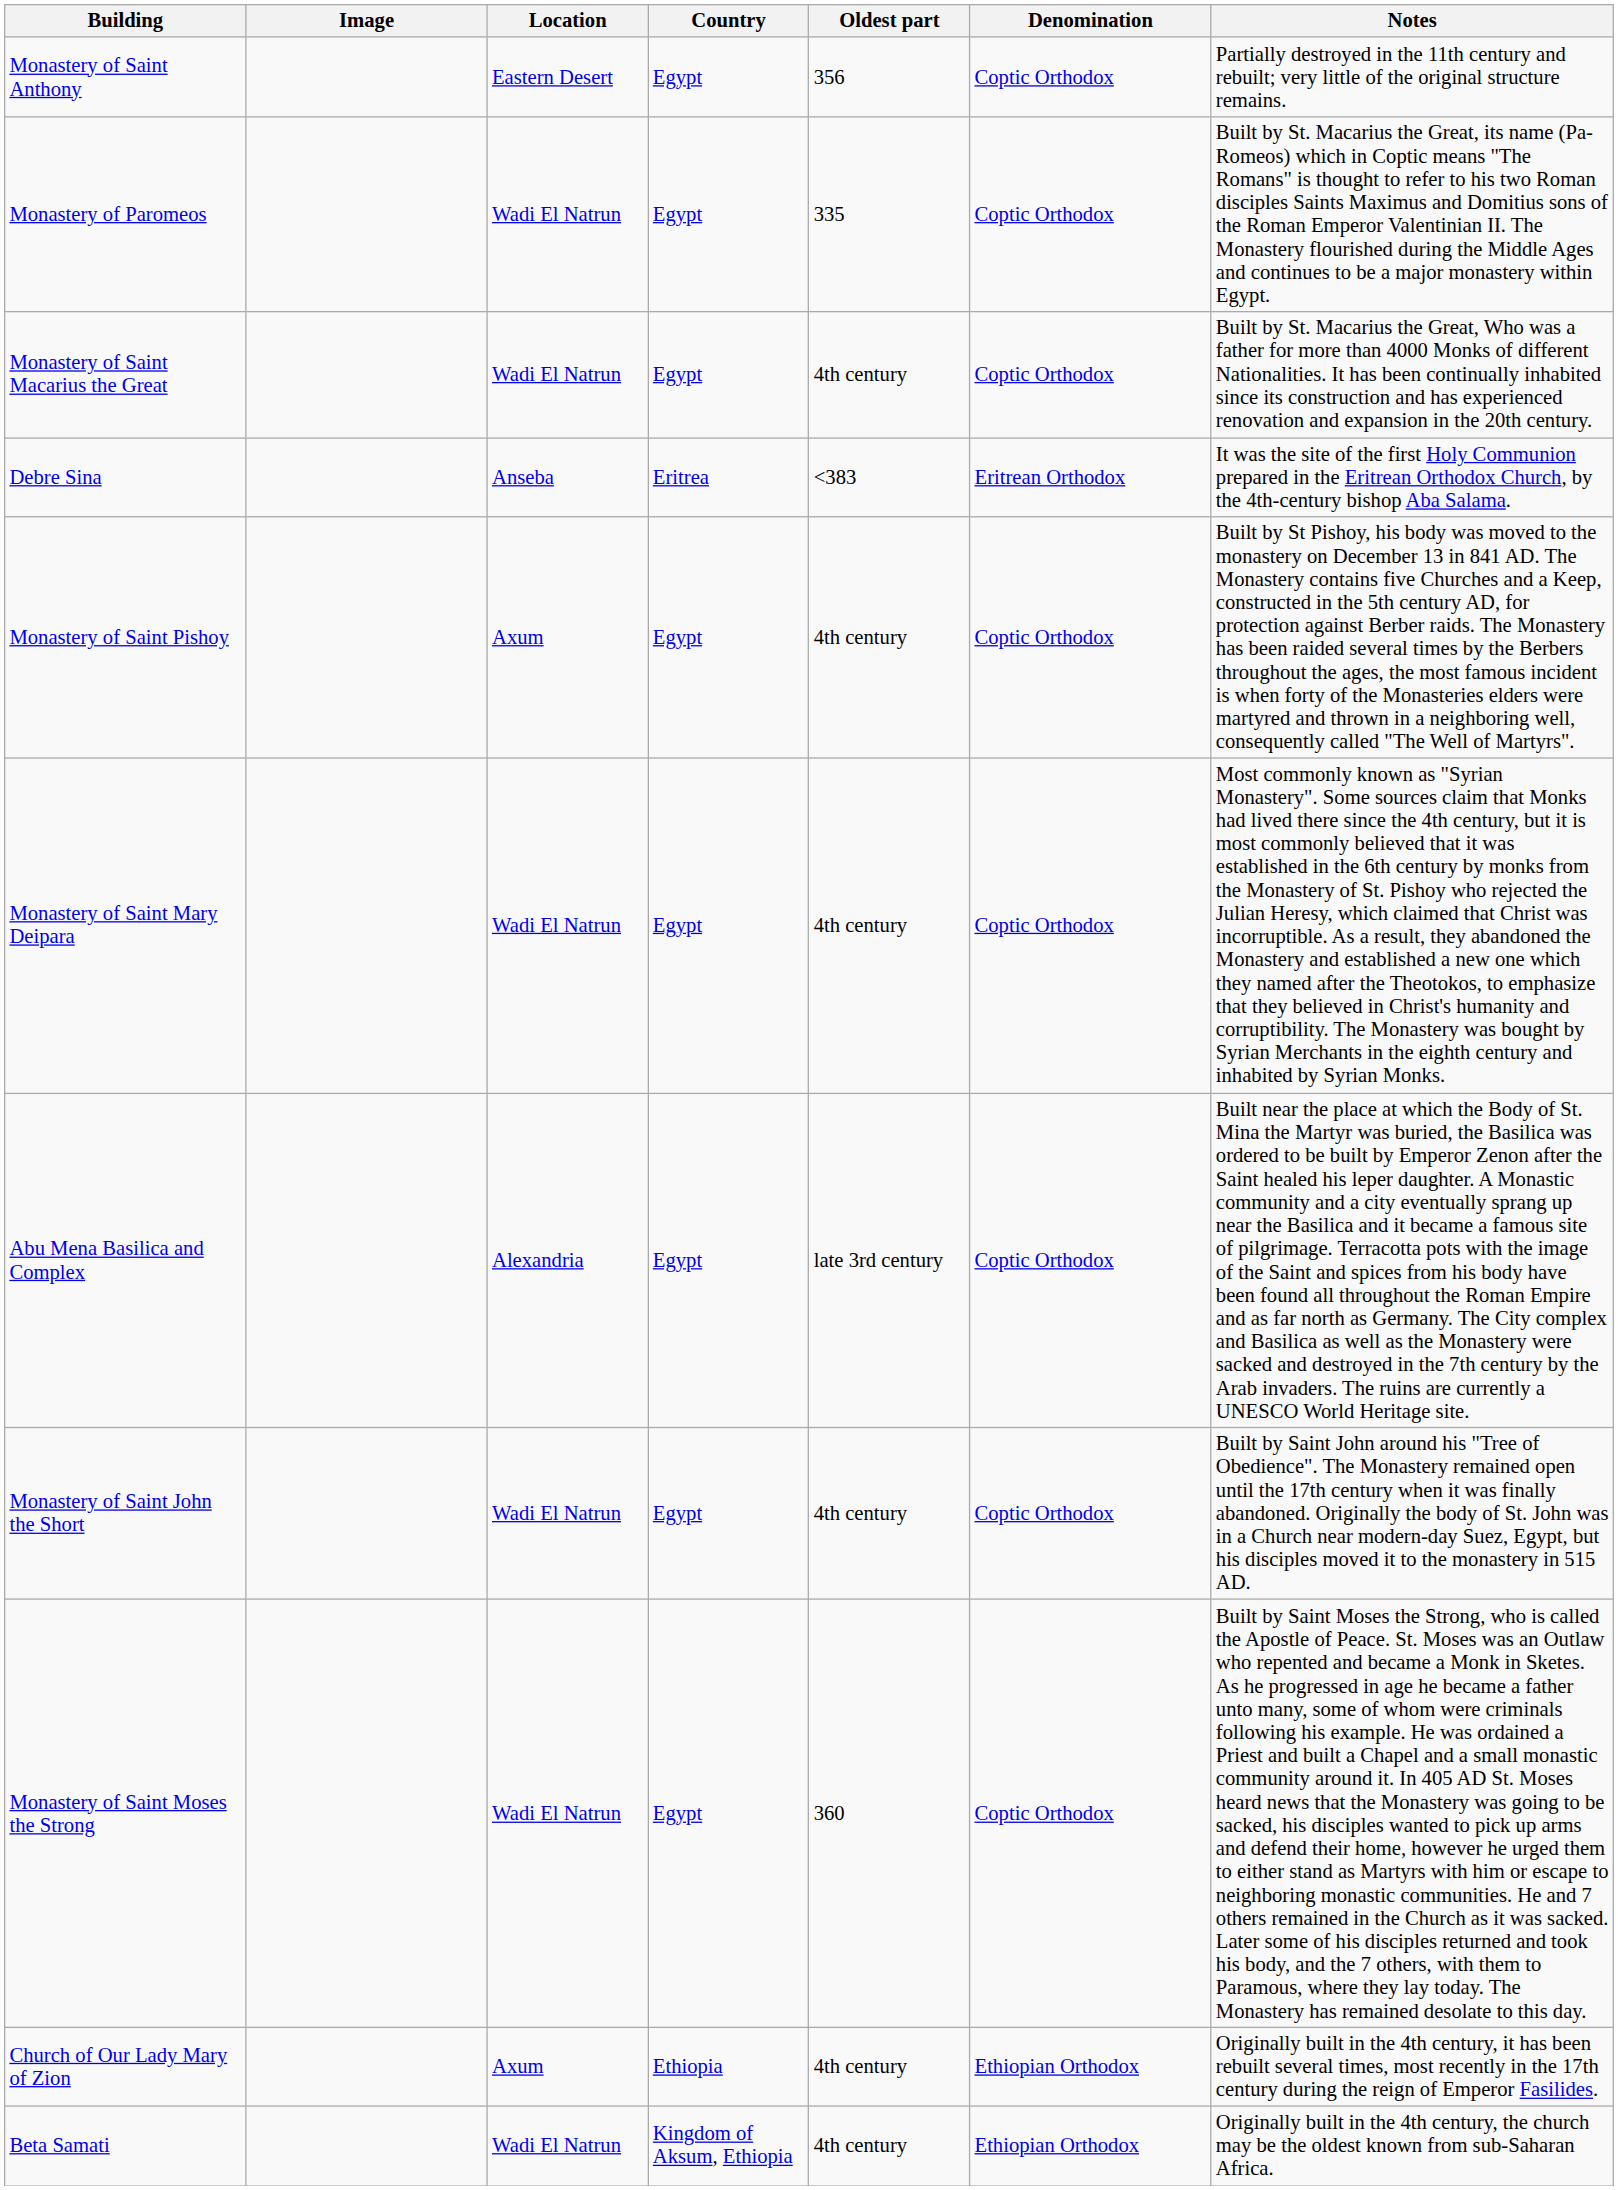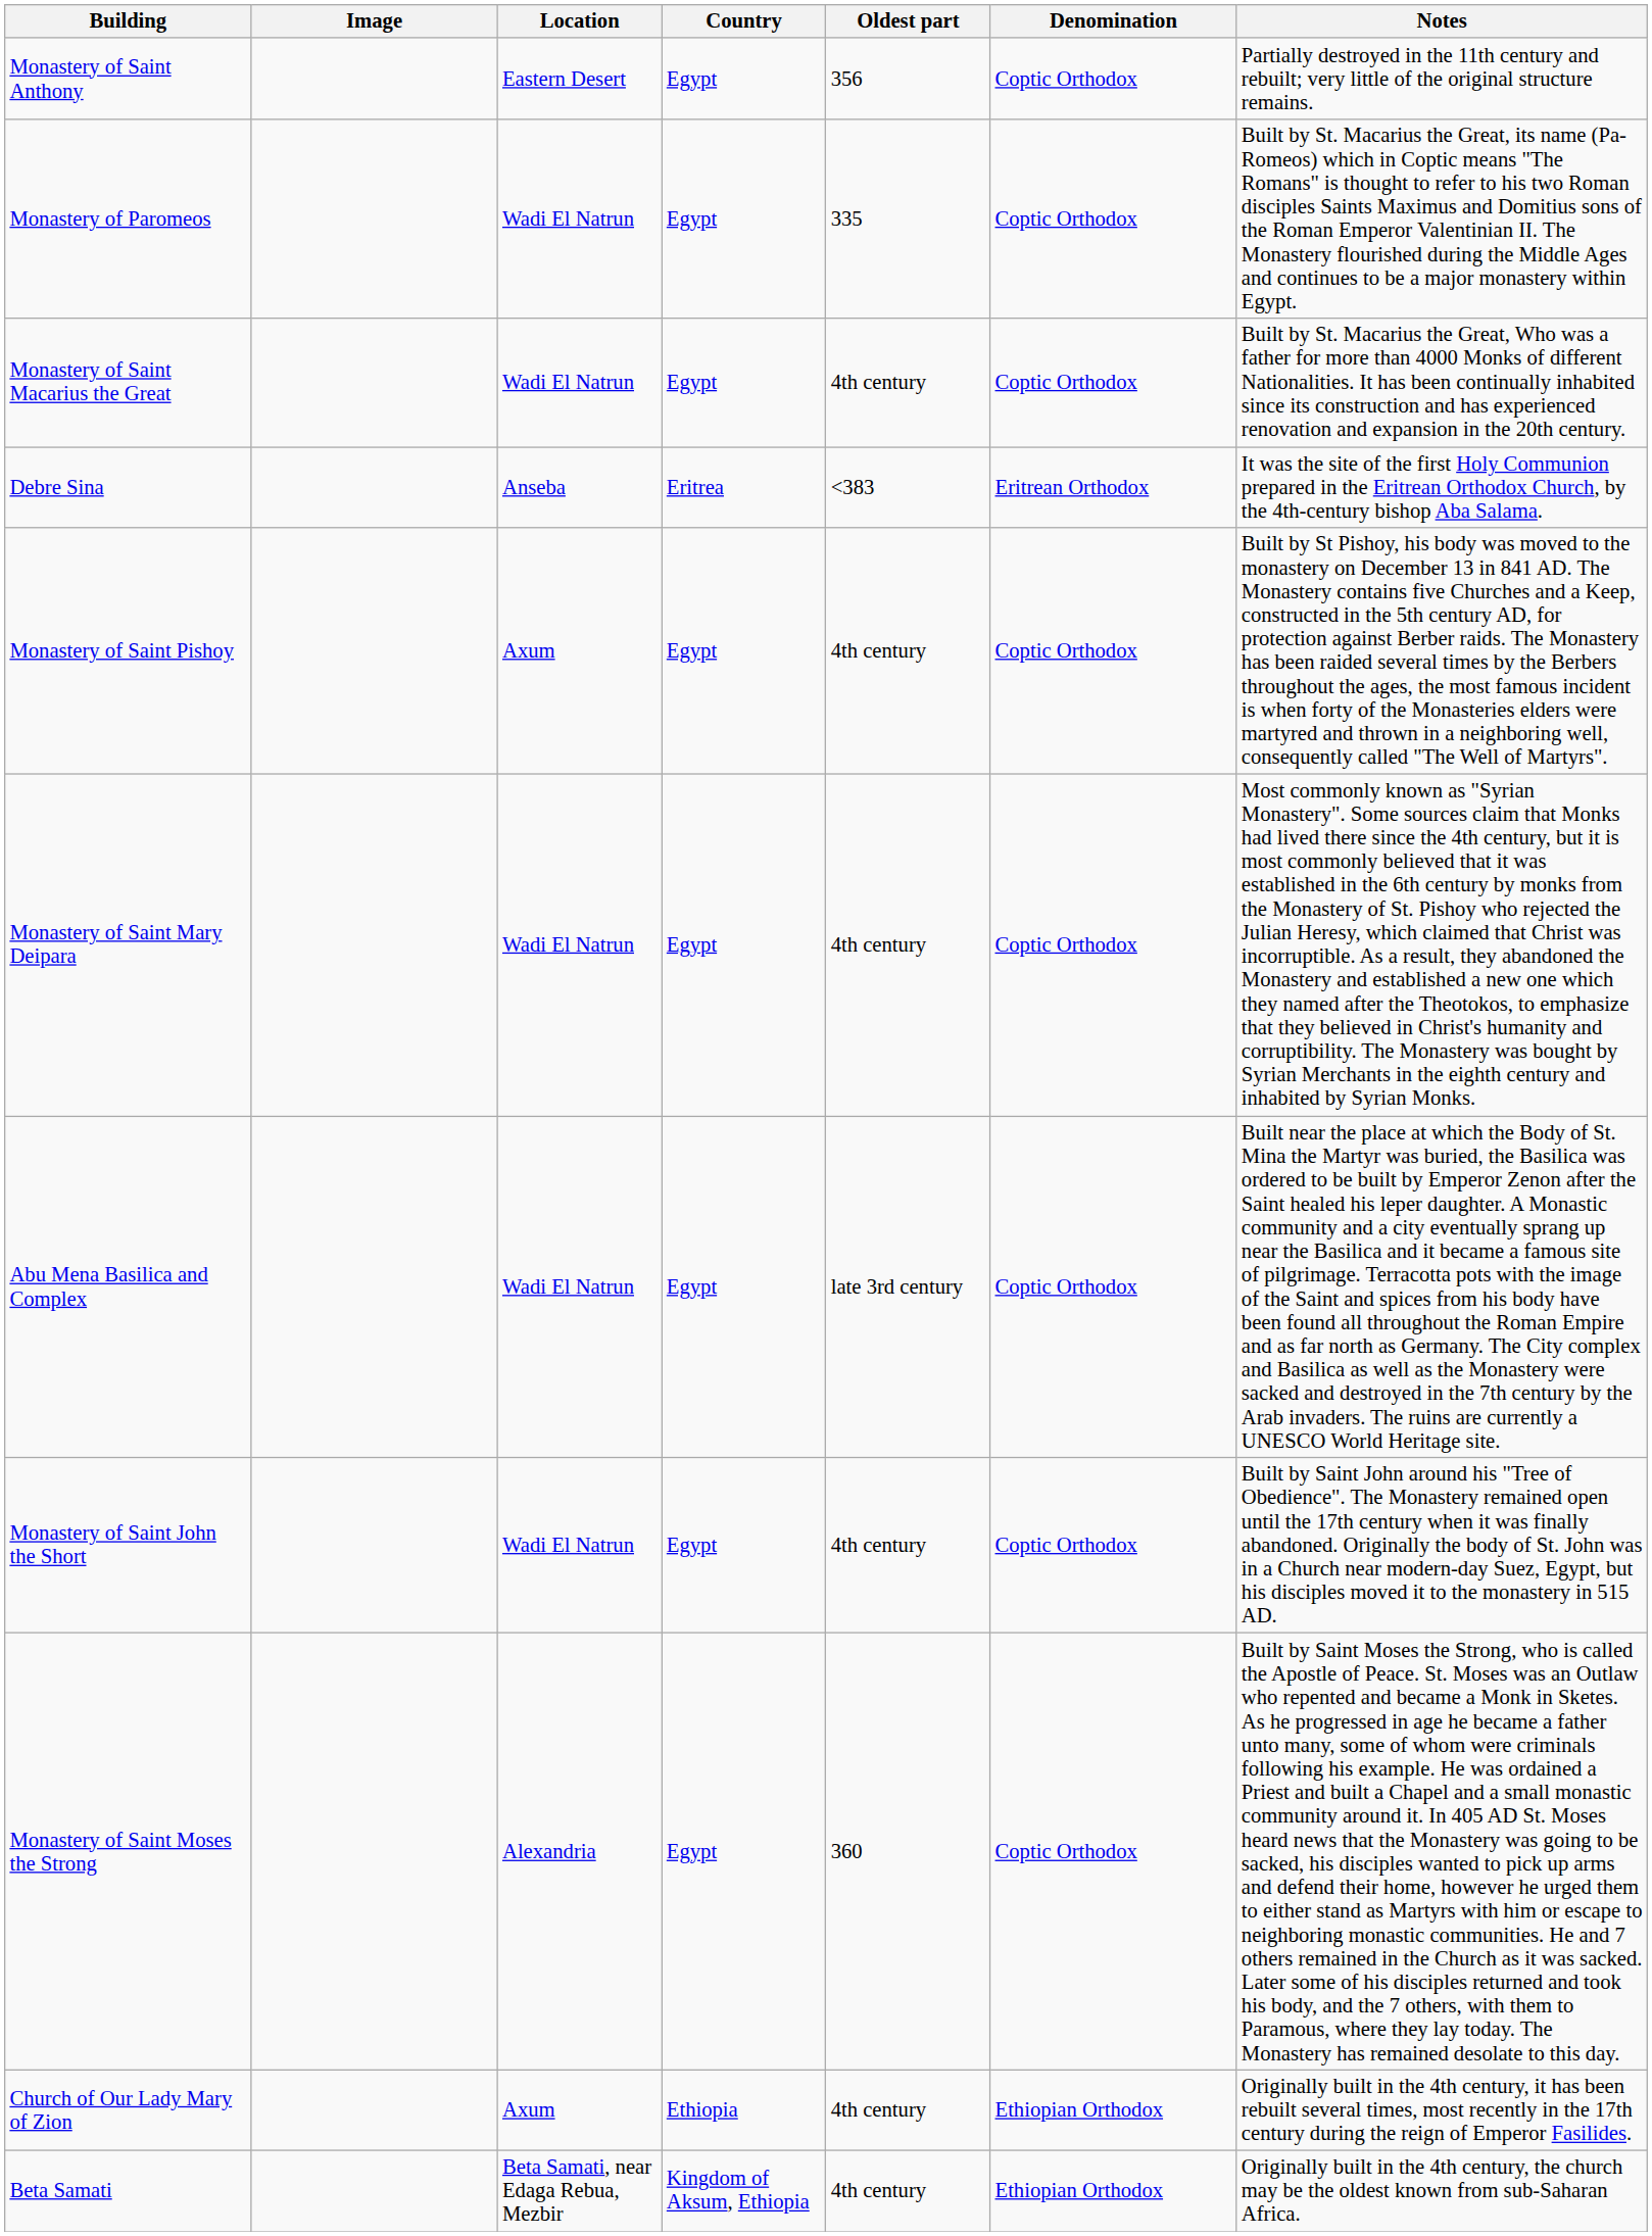 <table class="wikitable sortable collapsible">
 <tr>
 <th style="width:15%">Building</th>
 <th style="width:15%">Image</th>
 <th style="width:10%">Location</th>
 <th style="width:10%">Country</th>
 <th style="width:10%">Oldest part</th>
 <th style="width:15%">Denomination</th>
 <th style="width:25%">Notes</th>
 </tr>
 <tr>
 <td><a href='#'>Monastery of Saint Anthony</a></td>
 <td></td>
 <td><a href='#'>Eastern Desert</a></td>
 <td><a href='#'>Egypt</a></td>
 <td data-sort-value="356">356</td>
 <td><a href='#'>Coptic Orthodox</a></td>
 <td>Partially destroyed in the 11th century and rebuilt; very little of the original structure remains.</td>
 </tr>
 <tr>
 <td><a href='#'>Monastery of Paromeos</a></td>
 <td></td>
 <td><a href='#'>Wadi El Natrun</a></td>
 <td><a href='#'>Egypt</a></td>
 <td data-sort-value="335">335</td>
 <td><a href='#'>Coptic Orthodox</a></td>
 <td>Built by St. Macarius the Great, its name (Pa-Romeos) which in Coptic means "The Romans" is thought to refer to his two Roman disciples Saints Maximus and Domitius sons of the Roman Emperor Valentinian II. The Monastery flourished during the Middle Ages and continues to be a major monastery within Egypt.</td>
 </tr>
 <tr>
 <td><a href='#'>Monastery of Saint Macarius the Great</a></td>
 <td></td>
 <td><a href='#'>Wadi El Natrun</a></td>
 <td><a href='#'>Egypt</a></td>
 <td data-sort-value="301">4th century</td>
 <td><a href='#'>Coptic Orthodox</a></td>
 <td>Built by St. Macarius the Great, Who was a father for more than 4000 Monks of different Nationalities. It has been continually inhabited since its construction and has experienced renovation and expansion in the 20th century.</td>
 </tr>
 <tr>
 <td><a href='#'>Debre Sina</a></td>
 <td></td>
 <td><a href='#'>Anseba</a></td>
 <td><a href='#'>Eritrea</a></td>
 <td data-sort-value="382"><383</td>
 <td><a href='#'>Eritrean Orthodox</a></td>
 <td>It was the site of the first <a href='#'>Holy Communion</a> prepared in the <a href='#'>Eritrean Orthodox Church</a>, by the 4th-century bishop <a href='#'>Aba Salama</a>.</td>
 </tr>
 <tr>
 <td><a href='#'>Monastery of Saint Pishoy</a></td>
 <td></td>
 <td><a href='#'>Axum</a></td>
 <td><a href='#'>Egypt</a></td>
 <td data-sort-value="301">4th century</td>
 <td><a href='#'>Coptic Orthodox</a></td>
 <td>Built by St Pishoy, his body was moved to the monastery on December 13 in 841 AD. The Monastery contains five Churches and a Keep, constructed in the 5th century AD, for protection against Berber raids. The Monastery has been raided several times by the Berbers throughout the ages, the most famous incident is when forty of the Monasteries elders were martyred and thrown in a neighboring well, consequently called "The Well of Martyrs".</td>
 </tr>
 <tr>
 <td><a href='#'>Monastery of Saint Mary Deipara</a></td>
 <td></td>
 <td><a href='#'>Wadi El Natrun</a></td>
 <td><a href='#'>Egypt</a></td>
 <td data-sort-value="301">4th century</td>
 <td><a href='#'>Coptic Orthodox</a></td>
 <td>Most commonly known as "Syrian Monastery". Some sources claim that Monks had lived there since the 4th century, but it is most commonly believed that it was established in the 6th century by monks from the Monastery of St. Pishoy who rejected the Julian Heresy, which claimed that Christ was incorruptible. As a result, they abandoned the Monastery and established a new one which they named after the Theotokos, to emphasize that they believed in Christ's humanity and corruptibility. The Monastery was bought by Syrian Merchants in the eighth century and inhabited by Syrian Monks.</td>
 </tr>
 <tr>
 <td><a href='#'>Abu Mena Basilica and Complex</a></td>
 <td></td>
-<td><a href='#'>Alexandria</a></td>
+<td><a href='#'>Wadi El Natrun</a></td>
 <td><a href='#'>Egypt</a></td>
 <td data-sort-value="265">late 3rd century</td>
 <td><a href='#'>Coptic Orthodox</a></td>
 <td>Built near the place at which the Body of St. Mina the Martyr was buried, the Basilica was ordered to be built by Emperor Zenon after the Saint healed his leper daughter. A Monastic community and a city eventually sprang up near the Basilica and it became a famous site of pilgrimage. Terracotta pots with the image of the Saint and spices from his body have been found all throughout the Roman Empire and as far north as Germany. The City complex and Basilica as well as the Monastery were sacked and destroyed in the 7th century by the Arab invaders. The ruins are currently a UNESCO World Heritage site.</td>
 </tr>
 <tr>
 <td><a href='#'>Monastery of Saint John the Short</a></td>
 <td></td>
 <td><a href='#'>Wadi El Natrun</a></td>
 <td><a href='#'>Egypt</a></td>
 <td data-sort-value="301">4th century</td>
 <td><a href='#'>Coptic Orthodox</a></td>
 <td>Built by Saint John around his "Tree of Obedience". The Monastery remained open until the 17th century when it was finally abandoned. Originally the body of St. John was in a Church near modern-day Suez, Egypt, but his disciples moved it to the monastery in 515 AD.</td>
 </tr>
 <tr>
 <td><a href='#'>Monastery of Saint Moses the Strong</a></td>
 <td></td>
-<td><a href='#'>Wadi El Natrun</a></td>
+<td><a href='#'>Alexandria</a></td>
 <td><a href='#'>Egypt</a></td>
 <td data-sort-value="360">360</td>
 <td><a href='#'>Coptic Orthodox</a></td>
 <td>Built by Saint Moses the Strong, who is called the Apostle of Peace. St. Moses was an Outlaw who repented and became a Monk in Sketes. As he progressed in age he became a father unto many, some of whom were criminals following his example. He was ordained a Priest and built a Chapel and a small monastic community around it. In 405 AD St. Moses heard news that the Monastery was going to be sacked, his disciples wanted to pick up arms and defend their home, however he urged them to either stand as Martyrs with him or escape to neighboring monastic communities. He and 7 others remained in the Church as it was sacked. Later some of his disciples returned and took his body, and the 7 others, with them to Paramous, where they lay today. The Monastery has remained desolate to this day.</td>
 </tr>
 <tr>
 <td><a href='#'>Church of Our Lady Mary of Zion</a></td>
 <td></td>
 <td><a href='#'>Axum</a></td>
 <td><a href='#'>Ethiopia</a></td>
 <td data-sort-value="301">4th century</td>
 <td><a href='#'>Ethiopian Orthodox</a></td>
 <td>Originally built in the 4th century, it has been rebuilt several times, most recently in the 17th century during the reign of Emperor <a href='#'>Fasilides</a>.</td>
 </tr>
 <tr>
 <td><a href='#'>Beta Samati</a></td>
 <td></td>
-<td><a href='#'>Wadi El Natrun</a></td>
+<td><a href='#'>Beta Samati</a>, near Edaga Rebua, Mezbir</td>
 <td><a href='#'>Kingdom of Aksum</a>, <a href='#'>Ethiopia</a></td>
 <td data-sort-value="301">4th century</td>
 <td><a href='#'>Ethiopian Orthodox</a></td>
 <td>Originally built in the 4th century, the church may be the oldest known from sub-Saharan Africa.</td>
 </tr>
 </table>
